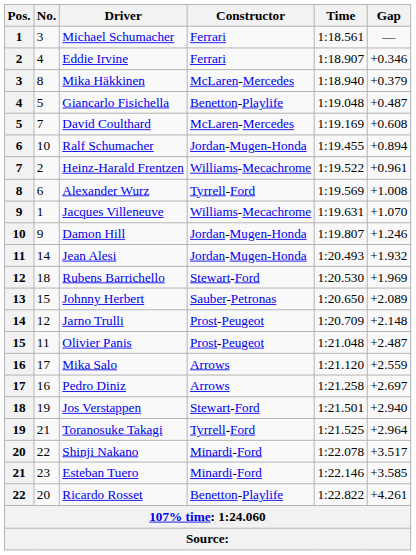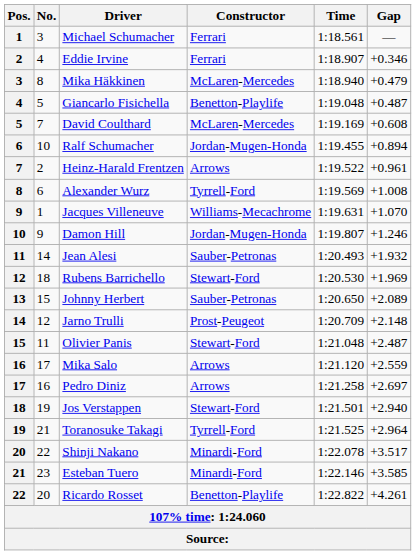 <table class="wikitable sortable" style="font-size: 95%;">
 <tr>
 <th>Pos.</th>
 <th>No.</th>
 <th>Driver</th>
 <th>Constructor</th>
 <th>Time</th>
 <th>Gap</th>
 </tr>
 <tr>
 <th>1</th>
 <td>3</td>
 <td data-sort-value="scm"> <a href='#'>Michael Schumacher</a></td>
 <td><a href='#'>Ferrari</a></td>
 <td>1:18.561</td>
 <td align="center">—</td>
 </tr>
 <tr>
 <th>2</th>
 <td>4</td>
 <td data-sort-value="irv"> <a href='#'>Eddie Irvine</a></td>
 <td><a href='#'>Ferrari</a></td>
 <td>1:18.907</td>
 <td>+0.346</td>
 </tr>
 <tr>
 <th>3</th>
 <td>8</td>
 <td data-sort-value="hak"> <a href='#'>Mika Häkkinen</a></td>
 <td><a href='#'>McLaren</a>-<a href='#'>Mercedes</a></td>
 <td>1:18.940</td>
-<td>+0.379</td>
+<td>+0.479</td>
 </tr>
 <tr>
 <th>4</th>
 <td>5</td>
 <td data-sort-value="fis"> <a href='#'>Giancarlo Fisichella</a></td>
 <td><a href='#'>Benetton</a>-<a href='#'>Playlife</a></td>
 <td>1:19.048</td>
 <td>+0.487</td>
 </tr>
 <tr>
 <th>5</th>
 <td>7</td>
 <td data-sort-value="cou"> <a href='#'>David Coulthard</a></td>
 <td><a href='#'>McLaren</a>-<a href='#'>Mercedes</a></td>
 <td>1:19.169</td>
 <td>+0.608</td>
 </tr>
 <tr>
 <th>6</th>
 <td>10</td>
 <td data-sort-value="scr"> <a href='#'>Ralf Schumacher</a></td>
 <td><a href='#'>Jordan</a>-<a href='#'>Mugen-Honda</a></td>
 <td>1:19.455</td>
 <td>+0.894</td>
 </tr>
 <tr>
 <th>7</th>
 <td>2</td>
 <td data-sort-value="fre"> <a href='#'>Heinz-Harald Frentzen</a></td>
-<td><a href='#'>Williams</a>-<a href='#'>Mecachrome</a></td>
+<td><a href='#'>Arrows</a></td>
 <td>1:19.522</td>
 <td>+0.961</td>
 </tr>
 <tr>
 <th>8</th>
 <td>6</td>
 <td data-sort-value="wur"> <a href='#'>Alexander Wurz</a></td>
 <td><a href='#'>Tyrrell</a>-<a href='#'>Ford</a></td>
 <td>1:19.569</td>
 <td>+1.008</td>
 </tr>
 <tr>
 <th>9</th>
 <td>1</td>
 <td data-sort-value="vil"> <a href='#'>Jacques Villeneuve</a></td>
 <td><a href='#'>Williams</a>-<a href='#'>Mecachrome</a></td>
 <td>1:19.631</td>
 <td>+1.070</td>
 </tr>
 <tr>
 <th>10</th>
 <td>9</td>
 <td data-sort-value="hil"> <a href='#'>Damon Hill</a></td>
 <td><a href='#'>Jordan</a>-<a href='#'>Mugen-Honda</a></td>
 <td>1:19.807</td>
 <td>+1.246</td>
 </tr>
 <tr>
 <th>11</th>
 <td>14</td>
 <td data-sort-value="ale"> <a href='#'>Jean Alesi</a></td>
-<td><a href='#'>Jordan</a>-<a href='#'>Mugen-Honda</a></td>
+<td><a href='#'>Sauber</a>-<a href='#'>Petronas</a></td>
 <td>1:20.493</td>
 <td>+1.932</td>
 </tr>
 <tr>
 <th>12</th>
 <td>18</td>
 <td data-sort-value="bar"> <a href='#'>Rubens Barrichello</a></td>
 <td><a href='#'>Stewart</a>-<a href='#'>Ford</a></td>
 <td>1:20.530</td>
 <td>+1.969</td>
 </tr>
 <tr>
 <th>13</th>
 <td>15</td>
 <td data-sort-value="her"> <a href='#'>Johnny Herbert</a></td>
 <td><a href='#'>Sauber</a>-<a href='#'>Petronas</a></td>
 <td>1:20.650</td>
 <td>+2.089</td>
 </tr>
 <tr>
 <th>14</th>
 <td>12</td>
 <td data-sort-value="tru"> <a href='#'>Jarno Trulli</a></td>
 <td><a href='#'>Prost</a>-<a href='#'>Peugeot</a></td>
 <td>1:20.709</td>
 <td>+2.148</td>
 </tr>
 <tr>
 <th>15</th>
 <td>11</td>
 <td data-sort-value="pan"> <a href='#'>Olivier Panis</a></td>
-<td><a href='#'>Prost</a>-<a href='#'>Peugeot</a></td>
+<td><a href='#'>Stewart</a>-<a href='#'>Ford</a></td>
 <td>1:21.048</td>
 <td>+2.487</td>
 </tr>
 <tr>
 <th>16</th>
 <td>17</td>
 <td data-sort-value="sal"> <a href='#'>Mika Salo</a></td>
 <td><a href='#'>Arrows</a></td>
 <td>1:21.120</td>
 <td>+2.559</td>
 </tr>
 <tr>
 <th>17</th>
 <td>16</td>
 <td data-sort-value="din"> <a href='#'>Pedro Diniz</a></td>
 <td><a href='#'>Arrows</a></td>
 <td>1:21.258</td>
 <td>+2.697</td>
 </tr>
 <tr>
 <th>18</th>
 <td>19</td>
 <td data-sort-value="ver"> <a href='#'>Jos Verstappen</a></td>
 <td><a href='#'>Stewart</a>-<a href='#'>Ford</a></td>
 <td>1:21.501</td>
 <td>+2.940</td>
 </tr>
 <tr>
 <th>19</th>
 <td>21</td>
 <td data-sort-value="tak"> <a href='#'>Toranosuke Takagi</a></td>
 <td><a href='#'>Tyrrell</a>-<a href='#'>Ford</a></td>
 <td>1:21.525</td>
 <td>+2.964</td>
 </tr>
 <tr>
 <th>20</th>
 <td>22</td>
 <td data-sort-value="nak"> <a href='#'>Shinji Nakano</a></td>
 <td><a href='#'>Minardi</a>-<a href='#'>Ford</a></td>
 <td>1:22.078</td>
 <td>+3.517</td>
 </tr>
 <tr>
 <th>21</th>
 <td>23</td>
 <td data-sort-value="tue"> <a href='#'>Esteban Tuero</a></td>
 <td><a href='#'>Minardi</a>-<a href='#'>Ford</a></td>
 <td>1:22.146</td>
 <td>+3.585</td>
 </tr>
 <tr>
 <th>22</th>
 <td>20</td>
 <td data-sort-value="ros"> <a href='#'>Ricardo Rosset</a></td>
 <td><a href='#'>Benetton</a>-<a href='#'>Playlife</a></td>
 <td>1:22.822</td>
 <td>+4.261</td>
 </tr>
 <tr>
 <th colspan="6"><a href='#'>107% time</a>: 1:24.060</th>
 </tr>
 <tr>
 <th colspan="6">Source:</th>
 </tr>
 </table>
